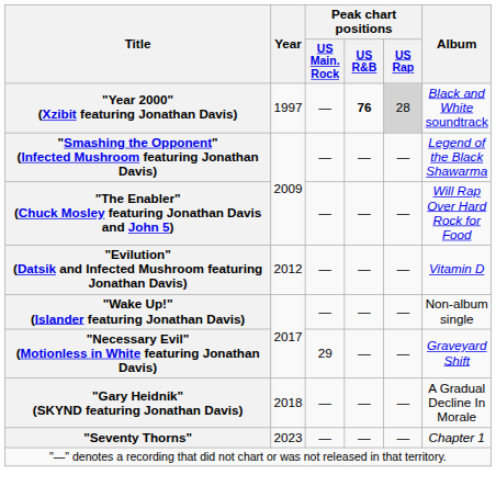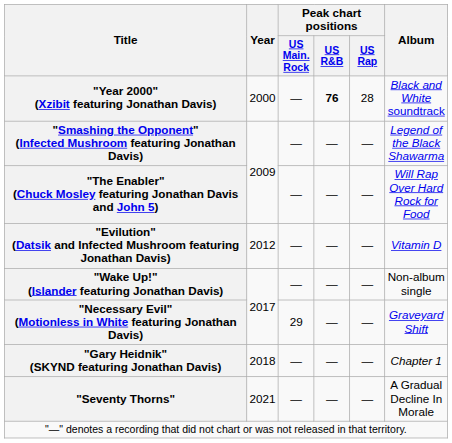 <table class="wikitable plainrowheaders" style="text-align:center;">
 <tr>
 <th scope="col" rowspan="2" style="width:22em;">Title</th>
 <th scope="col" rowspan="2">Year</th>
 <th scope="col" colspan="3">Peak chart positions</th>
 <th scope="col" rowspan="2">Album</th>
 </tr>
 <tr>
 <th scope="col" style="width:3em;font-size:90%;"><a href='#'>US<br>Main.<br>Rock</a><br></th>
 <th scope="col" style="width:3em;font-size:90%;"><a href='#'>US<br>R&B</a><br></th>
 <th scope="col" style="width:3em;font-size:90%;"><a href='#'>US<br>Rap</a><br></th>
 </tr>
 <tr>
 <th scope="row">"Year 2000"<br><span>(<a href='#'>Xzibit</a> featuring Jonathan Davis)</span></th>
-<td>1997</td>
+<td>2000</td>
 <td>—</td>
 <td><strong>76</strong></td>
-<td style="background: lightgrey;">28</td>
+<td>28</td>
 <td><a href='#'><em>Black and White</em> soundtrack</a></td>
 </tr>
 <tr>
 <th scope="row">"<a href='#'>Smashing the Opponent</a>"<br><span>(<a href='#'>Infected Mushroom</a> featuring Jonathan Davis)</span></th>
 <td rowspan="2">2009</td>
 <td>—</td>
 <td>—</td>
 <td>—</td>
 <td><em><a href='#'>Legend of the Black Shawarma</a></em></td>
 </tr>
 <tr>
 <th scope="row">"The Enabler"<br><span>(<a href='#'>Chuck Mosley</a> featuring Jonathan Davis and <a href='#'>John 5</a>)</span></th>
 <td>—</td>
 <td>—</td>
 <td>—</td>
 <td><em><a href='#'>Will Rap Over Hard Rock for Food</a></em></td>
 </tr>
 <tr>
 <th scope="row">"Evilution"<br><span>(<a href='#'>Datsik</a> and Infected Mushroom featuring Jonathan Davis)</span></th>
 <td>2012</td>
 <td>—</td>
 <td>—</td>
 <td>—</td>
 <td><em><a href='#'>Vitamin D</a></em></td>
 </tr>
 <tr>
 <th scope= "row">"Wake Up!"<br><span>(<a href='#'>Islander</a> featuring Jonathan Davis)</span></th>
 <td rowspan="2">2017</td>
 <td>—</td>
 <td>—</td>
 <td>—</td>
 <td>Non-album single</td>
 </tr>
 <tr>
 <th scope= "row">"Necessary Evil"<br><span>(<a href='#'>Motionless in White</a> featuring Jonathan Davis)</span></th>
 <td>29</td>
 <td>—</td>
 <td>—</td>
 <td><em><a href='#'>Graveyard Shift</a></em></td>
 </tr>
 <tr>
 <th scope= "row">"Gary Heidnik"<br><span>(SKYND featuring Jonathan Davis)</span></th>
 <td>2018</td>
 <td>—</td>
 <td>—</td>
 <td>—</td>
-<td>A Gradual Decline In Morale</td>
+<td><em>Chapter 1</em></td>
 </tr>
 <tr>
 <th scope= "row">"Seventy Thorns" </th>
-<td>2023</td>
+<td>2021</td>
 <td>—</td>
 <td>—</td>
 <td>—</td>
-<td><em>Chapter 1</em></td>
+<td>A Gradual Decline In Morale</td>
 </tr>
 <tr>
 <td colspan="8" style="font-size:90%">"—" denotes a recording that did not chart or was not released in that territory.</td>
 </tr>
 </table>
